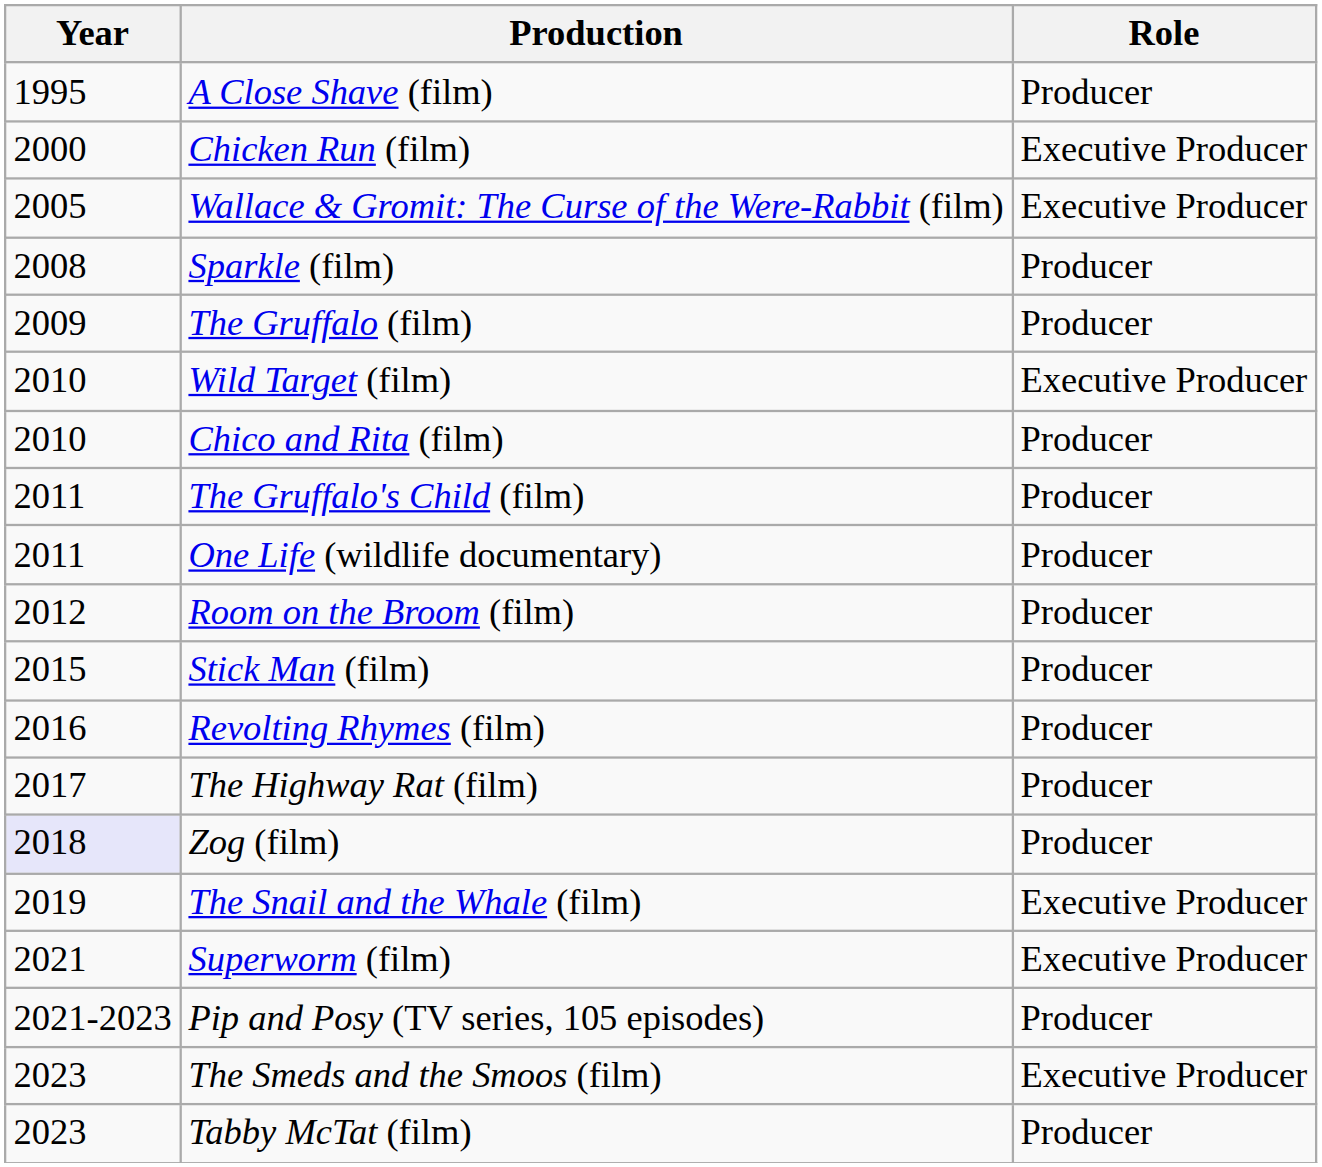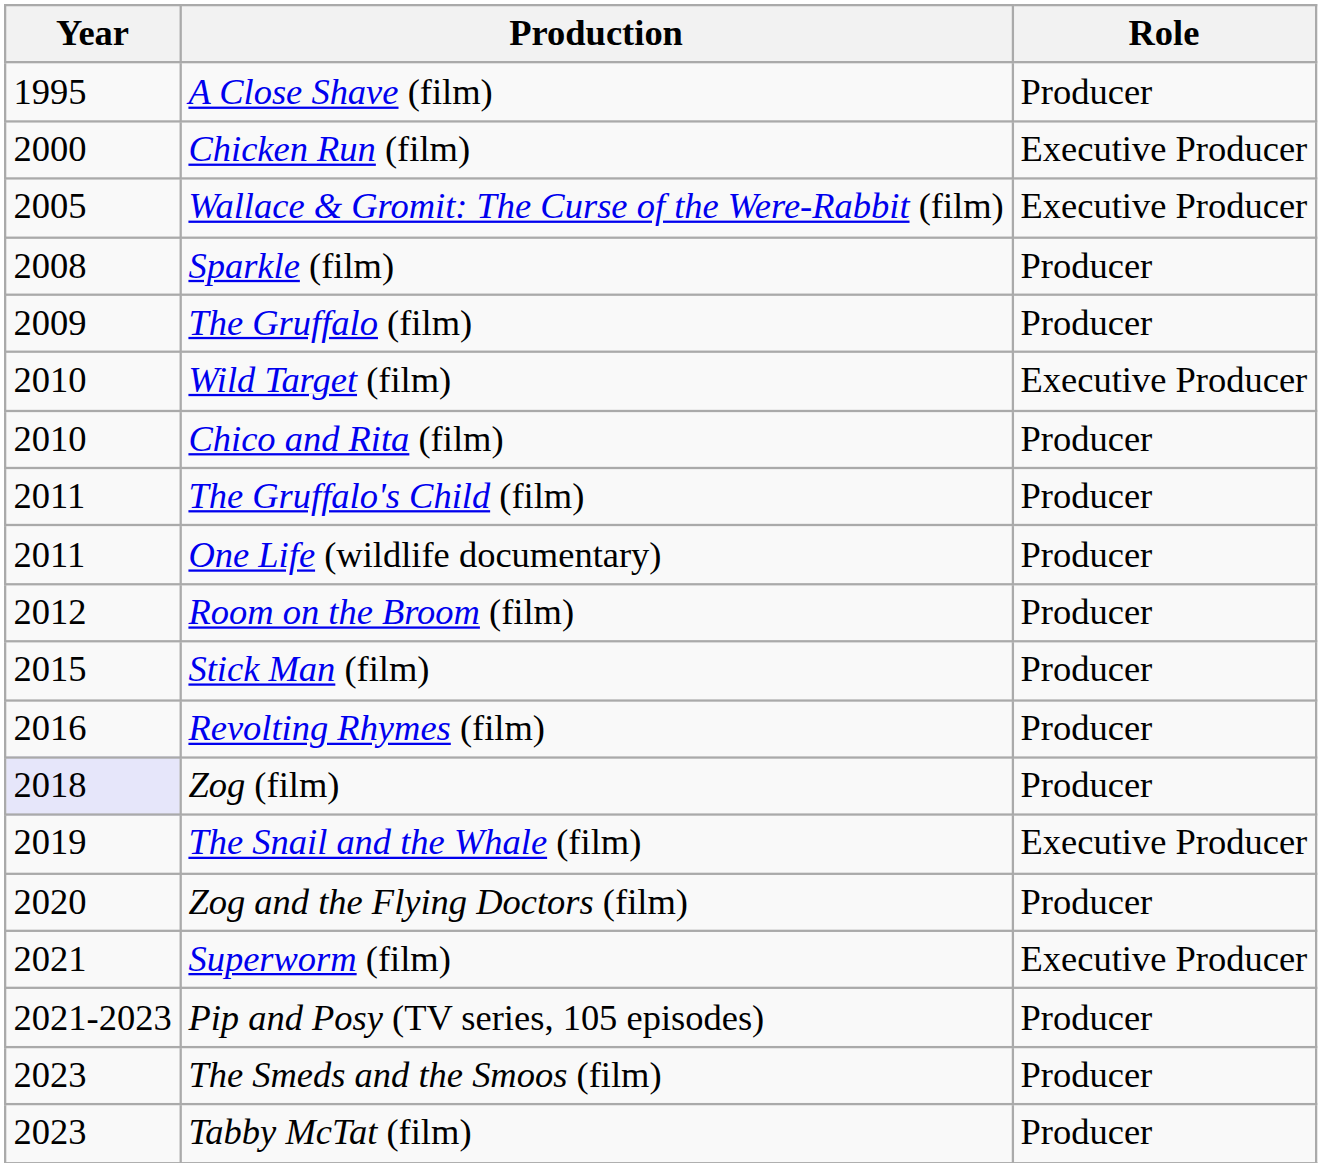 <table class="wikitable">
 <tr>
 <th>Year</th>
 <th>Production</th>
 <th>Role</th>
 </tr>
 <tr>
 <td>1995</td>
 <td><em><a href='#'>A Close Shave</a></em> (film)</td>
 <td>Producer</td>
 </tr>
 <tr>
 <td>2000</td>
 <td><em><a href='#'>Chicken Run</a></em> (film)</td>
 <td>Executive Producer</td>
 </tr>
 <tr>
 <td>2005</td>
 <td><em><a href='#'>Wallace & Gromit: The Curse of the Were-Rabbit</a></em> (film)</td>
 <td>Executive Producer</td>
 </tr>
 <tr>
 <td>2008</td>
 <td><em><a href='#'>Sparkle</a></em> (film)</td>
 <td>Producer</td>
 </tr>
 <tr>
 <td>2009</td>
 <td><em><a href='#'>The Gruffalo</a></em> (film)</td>
 <td>Producer</td>
 </tr>
 <tr>
 <td>2010</td>
 <td><em><a href='#'>Wild Target</a></em> (film)</td>
 <td>Executive Producer</td>
 </tr>
 <tr>
 <td>2010</td>
 <td><em><a href='#'>Chico and Rita</a></em> (film)</td>
 <td>Producer</td>
 </tr>
 <tr>
 <td>2011</td>
 <td><em><a href='#'>The Gruffalo's Child</a></em> (film)</td>
 <td>Producer</td>
 </tr>
 <tr>
 <td>2011</td>
 <td><em><a href='#'>One Life</a></em> (wildlife documentary)</td>
 <td>Producer</td>
 </tr>
 <tr>
 <td>2012</td>
 <td><em><a href='#'>Room on the Broom</a></em> (film)</td>
 <td>Producer</td>
 </tr>
 <tr>
 <td>2015</td>
 <td><em><a href='#'>Stick Man</a></em> (film)</td>
 <td>Producer</td>
 </tr>
 <tr>
 <td>2016</td>
 <td><em><a href='#'>Revolting Rhymes</a></em> (film)</td>
 <td>Producer</td>
 </tr>
 <tr>
-<td>2017</td>
-<td><em>The Highway Rat</em> (film)</td>
-<td>Producer</td>
-</tr>
-<tr>
 <td style="background: lavender;">2018</td>
 <td><em>Zog</em> (film)</td>
 <td>Producer</td>
 </tr>
 <tr>
 <td>2019</td>
 <td><em><a href='#'>The Snail and the Whale</a></em> (film)</td>
 <td>Executive Producer</td>
+</tr>
+<tr>
+<td>2020</td>
+<td><em>Zog and the Flying Doctors</em> (film)</td>
+<td>Producer</td>
 </tr>
 <tr>
 <td>2021</td>
 <td><em><a href='#'>Superworm</a></em> (film)</td>
 <td>Executive Producer</td>
 </tr>
 <tr>
 <td>2021-2023</td>
 <td><em>Pip and Posy</em> (TV series, 105 episodes)</td>
 <td>Producer</td>
 </tr>
 <tr>
 <td>2023</td>
 <td><em>The Smeds and the Smoos</em> (film)</td>
-<td>Executive Producer</td>
+<td>Producer</td>
 </tr>
 <tr>
 <td>2023</td>
 <td><em>Tabby McTat</em> (film)</td>
 <td>Producer</td>
 </tr>
 <tr>
 </tr>
 </table>
